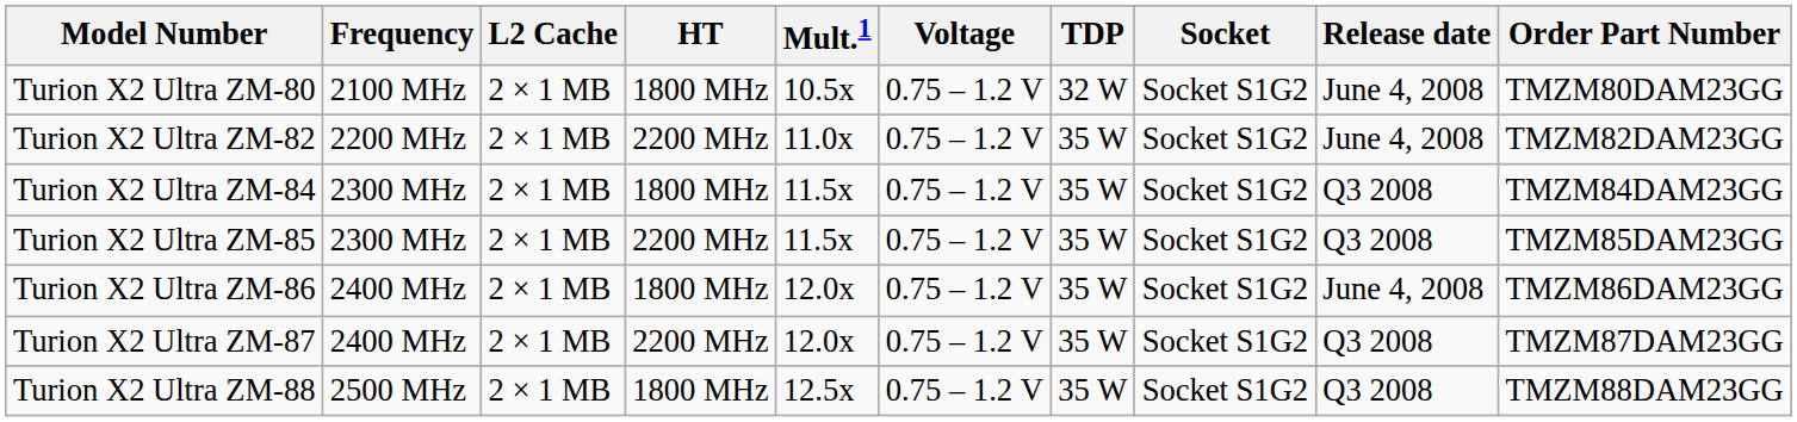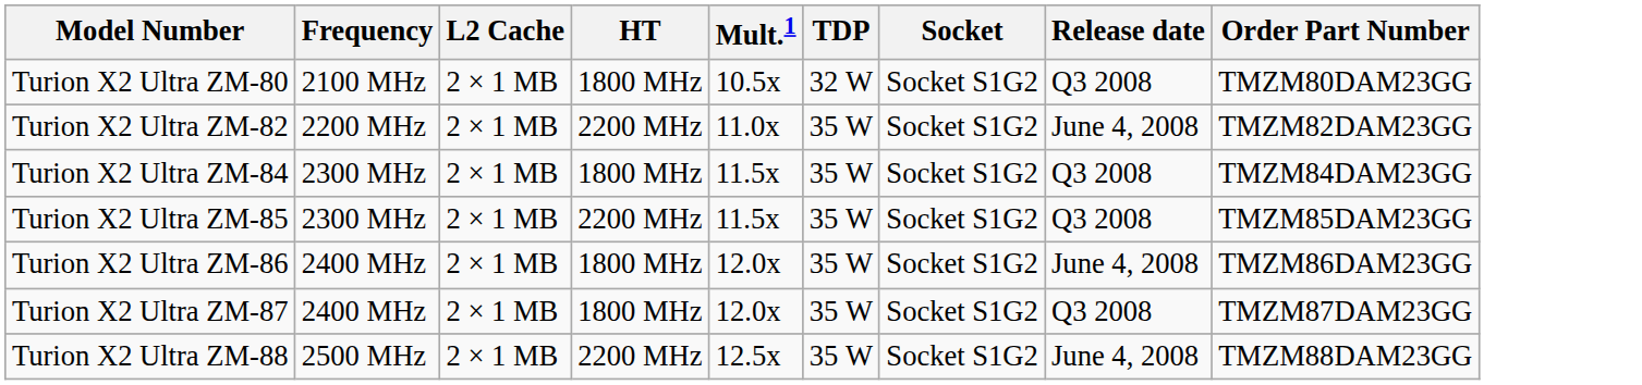 <table class="wikitable">
 <tr>
 <th>Model Number</th>
 <th>Frequency</th>
 <th>L2 Cache</th>
 <th>HT</th>
 <th>Mult.<sup><a href='#'>1</a></sup></th>
-<th>Voltage</th>
 <th>TDP</th>
 <th>Socket</th>
 <th>Release date</th>
 <th>Order Part Number</th>
 </tr>
 <tr>
 <td>Turion X2 Ultra ZM-80</td>
 <td>2100 MHz</td>
 <td>2 × 1 MB</td>
 <td>1800 MHz</td>
 <td>10.5x</td>
-<td>0.75 – 1.2 V</td>
 <td>32 W</td>
 <td>Socket S1G2</td>
-<td>June 4, 2008</td>
+<td>Q3 2008</td>
 <td>TMZM80DAM23GG</td>
 </tr>
 <tr>
 <td>Turion X2 Ultra ZM-82</td>
 <td>2200 MHz</td>
 <td>2 × 1 MB</td>
 <td>2200 MHz</td>
 <td>11.0x</td>
-<td>0.75 – 1.2 V</td>
 <td>35 W</td>
 <td>Socket S1G2</td>
 <td>June 4, 2008</td>
 <td>TMZM82DAM23GG</td>
 </tr>
 <tr>
 <td>Turion X2 Ultra ZM-84</td>
 <td>2300 MHz</td>
 <td>2 × 1 MB</td>
 <td>1800 MHz</td>
 <td>11.5x</td>
-<td>0.75 – 1.2 V</td>
 <td>35 W</td>
 <td>Socket S1G2</td>
 <td>Q3 2008</td>
 <td>TMZM84DAM23GG</td>
 </tr>
 <tr>
 <td>Turion X2 Ultra ZM-85</td>
 <td>2300 MHz</td>
 <td>2 × 1 MB</td>
 <td>2200 MHz</td>
 <td>11.5x</td>
-<td>0.75 – 1.2 V</td>
 <td>35 W</td>
 <td>Socket S1G2</td>
 <td>Q3 2008</td>
 <td>TMZM85DAM23GG</td>
 </tr>
 <tr>
 <td>Turion X2 Ultra ZM-86</td>
 <td>2400 MHz</td>
 <td>2 × 1 MB</td>
 <td>1800 MHz</td>
 <td>12.0x</td>
-<td>0.75 – 1.2 V</td>
 <td>35 W</td>
 <td>Socket S1G2</td>
 <td>June 4, 2008</td>
 <td>TMZM86DAM23GG</td>
 </tr>
 <tr>
 <td>Turion X2 Ultra ZM-87</td>
 <td>2400 MHz</td>
 <td>2 × 1 MB</td>
-<td>2200 MHz</td>
+<td>1800 MHz</td>
 <td>12.0x</td>
-<td>0.75 – 1.2 V</td>
 <td>35 W</td>
 <td>Socket S1G2</td>
 <td>Q3 2008</td>
 <td>TMZM87DAM23GG</td>
 </tr>
 <tr>
 <td>Turion X2 Ultra ZM-88</td>
 <td>2500 MHz</td>
 <td>2 × 1 MB</td>
-<td>1800 MHz</td>
+<td>2200 MHz</td>
 <td>12.5x</td>
-<td>0.75 – 1.2 V</td>
 <td>35 W</td>
 <td>Socket S1G2</td>
-<td>Q3 2008</td>
+<td>June 4, 2008</td>
 <td>TMZM88DAM23GG</td>
 </tr>
 </table>
